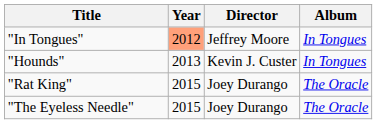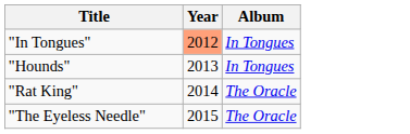 <table class="wikitable">
 <tr>
 <th style="width:175px;">Title</th>
 <th>Year</th>
-<th>Director</th>
 <th>Album</th>
 </tr>
 <tr>
 <td>"In Tongues"</td>
 <td style="background: lightsalmon;">2012</td>
-<td>Jeffrey Moore</td>
 <td><em> <a href='#'>In Tongues</a></em></td>
 </tr>
 <tr>
 <td>"Hounds"</td>
 <td>2013</td>
-<td>Kevin J. Custer</td>
 <td><em> <a href='#'>In Tongues</a></em></td>
 </tr>
 <tr>
 <td>"Rat King"</td>
-<td>2015</td>
-<td>Joey Durango</td>
+<td>2014</td>
 <td><em> <a href='#'>The Oracle</a></em></td>
 </tr>
 <tr>
 <td>"The Eyeless Needle"</td>
 <td>2015</td>
-<td>Joey Durango</td>
 <td><em> <a href='#'>The Oracle</a></em></td>
 </tr>
 </table>
